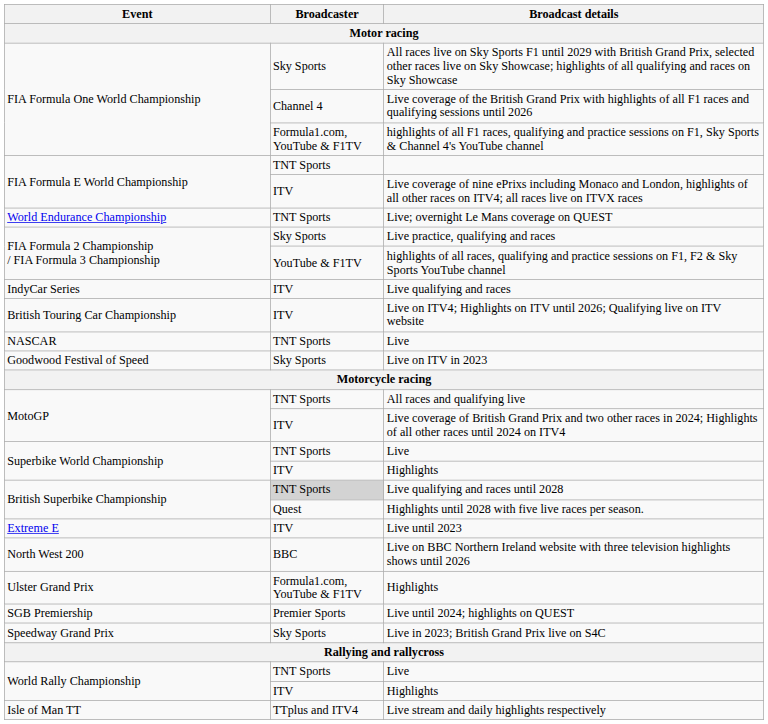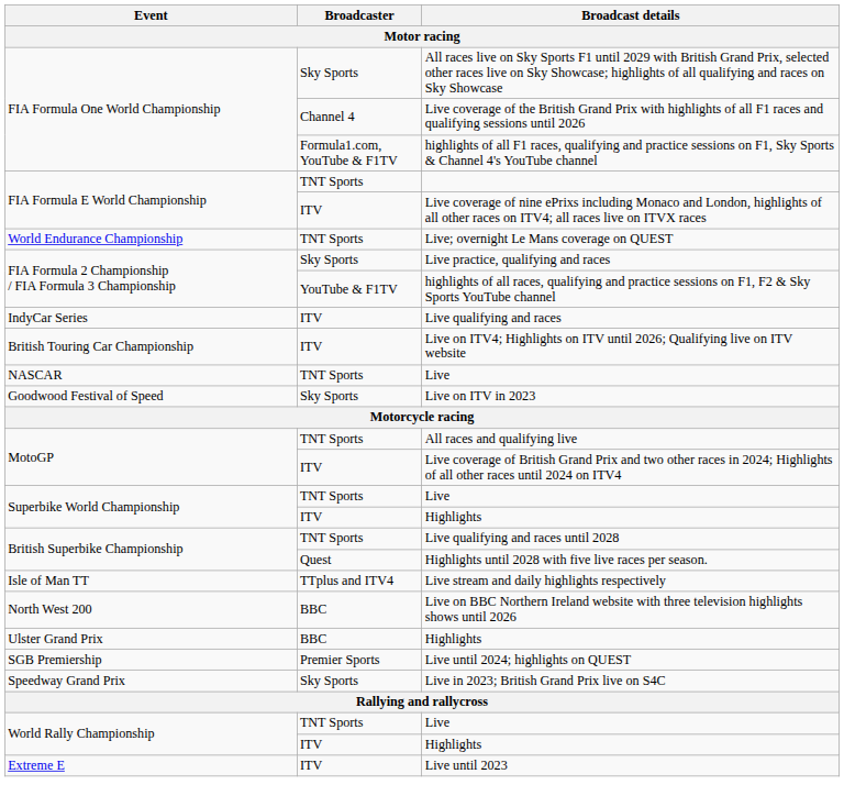 <table class="wikitable sortable collapsible" width=1000px>
 <tr>
 <th width=35%>Event</th>
 <th width=15%>Broadcaster</th>
 <th width=50%>Broadcast details</th>
 </tr>
 <tr>
 <th colspan=3 style="text-align: center;">Motor racing</th>
 </tr>
 <tr>
 <td rowspan=3>FIA Formula One World Championship</td>
 <td>Sky Sports</td>
 <td>All races live on Sky Sports F1 until 2029 with British Grand Prix, selected other races live on Sky Showcase; highlights of all qualifying and races on Sky Showcase</td>
 </tr>
 <tr>
 <td>Channel 4</td>
 <td>Live coverage of the British Grand Prix with highlights of all F1 races and qualifying sessions until 2026</td>
 </tr>
 <tr>
 <td>Formula1.com, YouTube & F1TV</td>
 <td>highlights of all F1 races, qualifying and practice sessions on F1, Sky Sports & Channel 4's YouTube channel</td>
 </tr>
 <tr>
 <td rowspan=2>FIA Formula E World Championship</td>
 <td>TNT Sports</td>
 <td></td>
 </tr>
 <tr>
 <td>ITV</td>
 <td>Live coverage of nine ePrixs including Monaco and London, highlights of all other races on ITV4; all races live on ITVX races</td>
 </tr>
 <tr>
 <td><a href='#'>World Endurance Championship</a></td>
 <td>TNT Sports</td>
 <td>Live; overnight Le Mans coverage on QUEST</td>
 </tr>
 <tr>
 <td rowspan=2>FIA Formula 2 Championship <br> / FIA Formula 3 Championship</td>
 <td>Sky Sports</td>
 <td>Live practice, qualifying and races</td>
 </tr>
 <tr>
 <td>YouTube & F1TV</td>
 <td>highlights of all races, qualifying and practice sessions on F1, F2 & Sky Sports YouTube channel</td>
 </tr>
 <tr>
 <td>  IndyCar Series</td>
 <td>ITV</td>
 <td>Live qualifying and races</td>
 </tr>
 <tr>
 <td> British Touring Car Championship</td>
 <td>ITV</td>
 <td>Live on ITV4; Highlights on ITV until 2026; Qualifying live on ITV website</td>
 </tr>
 <tr>
 <td> NASCAR</td>
 <td>TNT Sports</td>
 <td>Live</td>
 </tr>
 <tr>
 <td>Goodwood Festival of Speed</td>
 <td>Sky Sports</td>
 <td>Live on ITV in 2023</td>
 </tr>
 <tr>
 <th colspan=3 style="text-align: center;">Motorcycle racing</th>
 </tr>
 <tr>
 <td rowspan="2">MotoGP</td>
 <td>TNT Sports</td>
 <td>All races and qualifying live</td>
 </tr>
 <tr>
 <td>ITV</td>
 <td>Live coverage of British Grand Prix and two other races in 2024; Highlights of all other races until 2024 on ITV4</td>
 </tr>
 <tr>
 <td rowspan="2">Superbike World Championship</td>
 <td>TNT Sports</td>
 <td>Live</td>
 </tr>
 <tr>
 <td>ITV</td>
 <td>Highlights</td>
 </tr>
 <tr>
 <td rowspan=2> British Superbike Championship</td>
-<td style="background: lightgrey;">TNT Sports</td>
+<td>TNT Sports</td>
 <td>Live qualifying and races until 2028</td>
 </tr>
 <tr>
 <td>Quest</td>
 <td>Highlights until 2028 with five live races per season.</td>
 </tr>
 <tr>
-<td><a href='#'>Extreme E</a></td>
-<td>ITV</td>
-<td>Live until 2023</td>
+<td> Isle of Man TT</td>
+<td>TTplus and ITV4</td>
+<td>Live stream and daily highlights respectively</td>
 </tr>
 <tr>
 <td> North West 200</td>
 <td>BBC</td>
 <td>Live on BBC Northern Ireland website with three television highlights shows until 2026</td>
 </tr>
 <tr>
 <td> Ulster Grand Prix</td>
-<td>Formula1.com, YouTube & F1TV</td>
+<td>BBC</td>
 <td>Highlights</td>
 </tr>
 <tr>
 <td> SGB Premiership</td>
 <td>Premier Sports</td>
 <td>Live until 2024; highlights on QUEST</td>
 </tr>
 <tr>
 <td>Speedway Grand Prix</td>
 <td>Sky Sports</td>
 <td>Live in 2023; British Grand Prix live on S4C</td>
 </tr>
 <tr>
 <th colspan=3 style="text-align: center;">Rallying and rallycross</th>
 </tr>
 <tr>
 <td rowspan=2>World Rally Championship</td>
 <td>TNT Sports</td>
 <td>Live</td>
 </tr>
 <tr>
 <td>ITV</td>
 <td>Highlights</td>
 </tr>
 <tr>
-<td> Isle of Man TT</td>
-<td>TTplus and ITV4</td>
-<td>Live stream and daily highlights respectively</td>
+<td><a href='#'>Extreme E</a></td>
+<td>ITV</td>
+<td>Live until 2023</td>
 </tr>
 </table>
